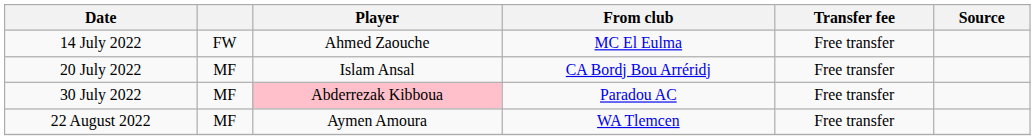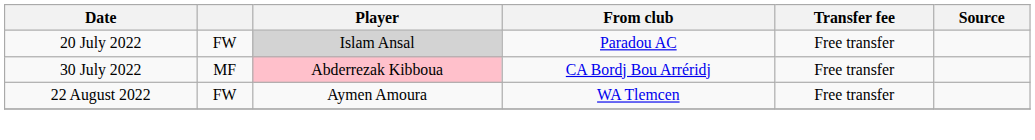 <table class="wikitable sortable" style="width:70%; text-align:center; font-size:85%; text-align:centre;">
 <tr>
 <th>Date</th>
 <th></th>
 <th>Player</th>
 <th>From club</th>
 <th>Transfer fee</th>
 <th>Source</th>
 </tr>
 <tr>
-<td>14 July 2022</td>
+<td>20 July 2022</td>
 <td>FW</td>
-<td> Ahmed Zaouche</td>
-<td><a href='#'>MC El Eulma</a></td>
-<td>Free transfer</td>
-<td></td>
-</tr>
-<tr>
-<td>20 July 2022</td>
-<td>MF</td>
-<td> Islam Ansal</td>
-<td><a href='#'>CA Bordj Bou Arréridj</a></td>
+<td style="background: lightgrey;"> Islam Ansal</td>
+<td><a href='#'>Paradou AC</a></td>
 <td>Free transfer</td>
 <td></td>
 </tr>
 <tr>
 <td>30 July 2022</td>
 <td>MF</td>
 <td style="background: pink;"> Abderrezak Kibboua</td>
-<td><a href='#'>Paradou AC</a></td>
+<td><a href='#'>CA Bordj Bou Arréridj</a></td>
 <td>Free transfer</td>
 <td></td>
 </tr>
 <tr>
 <td>22 August 2022</td>
-<td>MF</td>
+<td>FW</td>
 <td> Aymen Amoura</td>
 <td><a href='#'>WA Tlemcen</a></td>
 <td>Free transfer</td>
 <td></td>
 </tr>
 <tr>
 </tr>
 </table>
